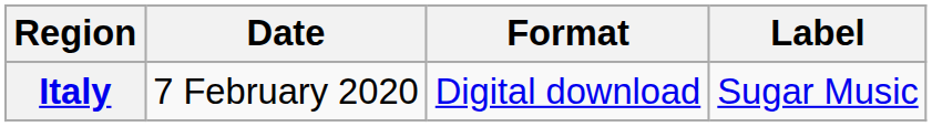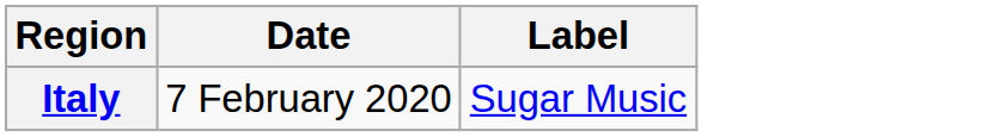 <table class="wikitable sortable plainrowheaders" style="text-align:center">
 <tr>
 <th>Region</th>
 <th>Date</th>
-<th>Format</th>
 <th>Label</th>
 </tr>
 <tr>
 <th scope="row"><a href='#'>Italy</a></th>
 <td>7 February 2020</td>
-<td><a href='#'>Digital download</a></td>
 <td><a href='#'>Sugar Music</a></td>
 </tr>
 </table>
